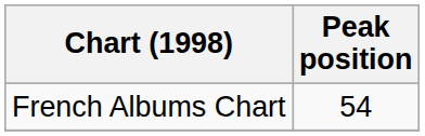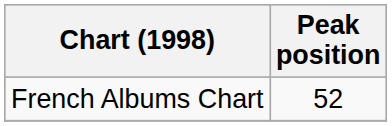 <table class="wikitable">
 <tr>
 <th>Chart (1998)</th>
 <th>Peak<br>position</th>
 </tr>
 <tr>
 <td>French Albums Chart</td>
-<td align="center">54</td>
+<td align="center">52</td>
 </tr>
 <tr>
 </tr>
 </table>
